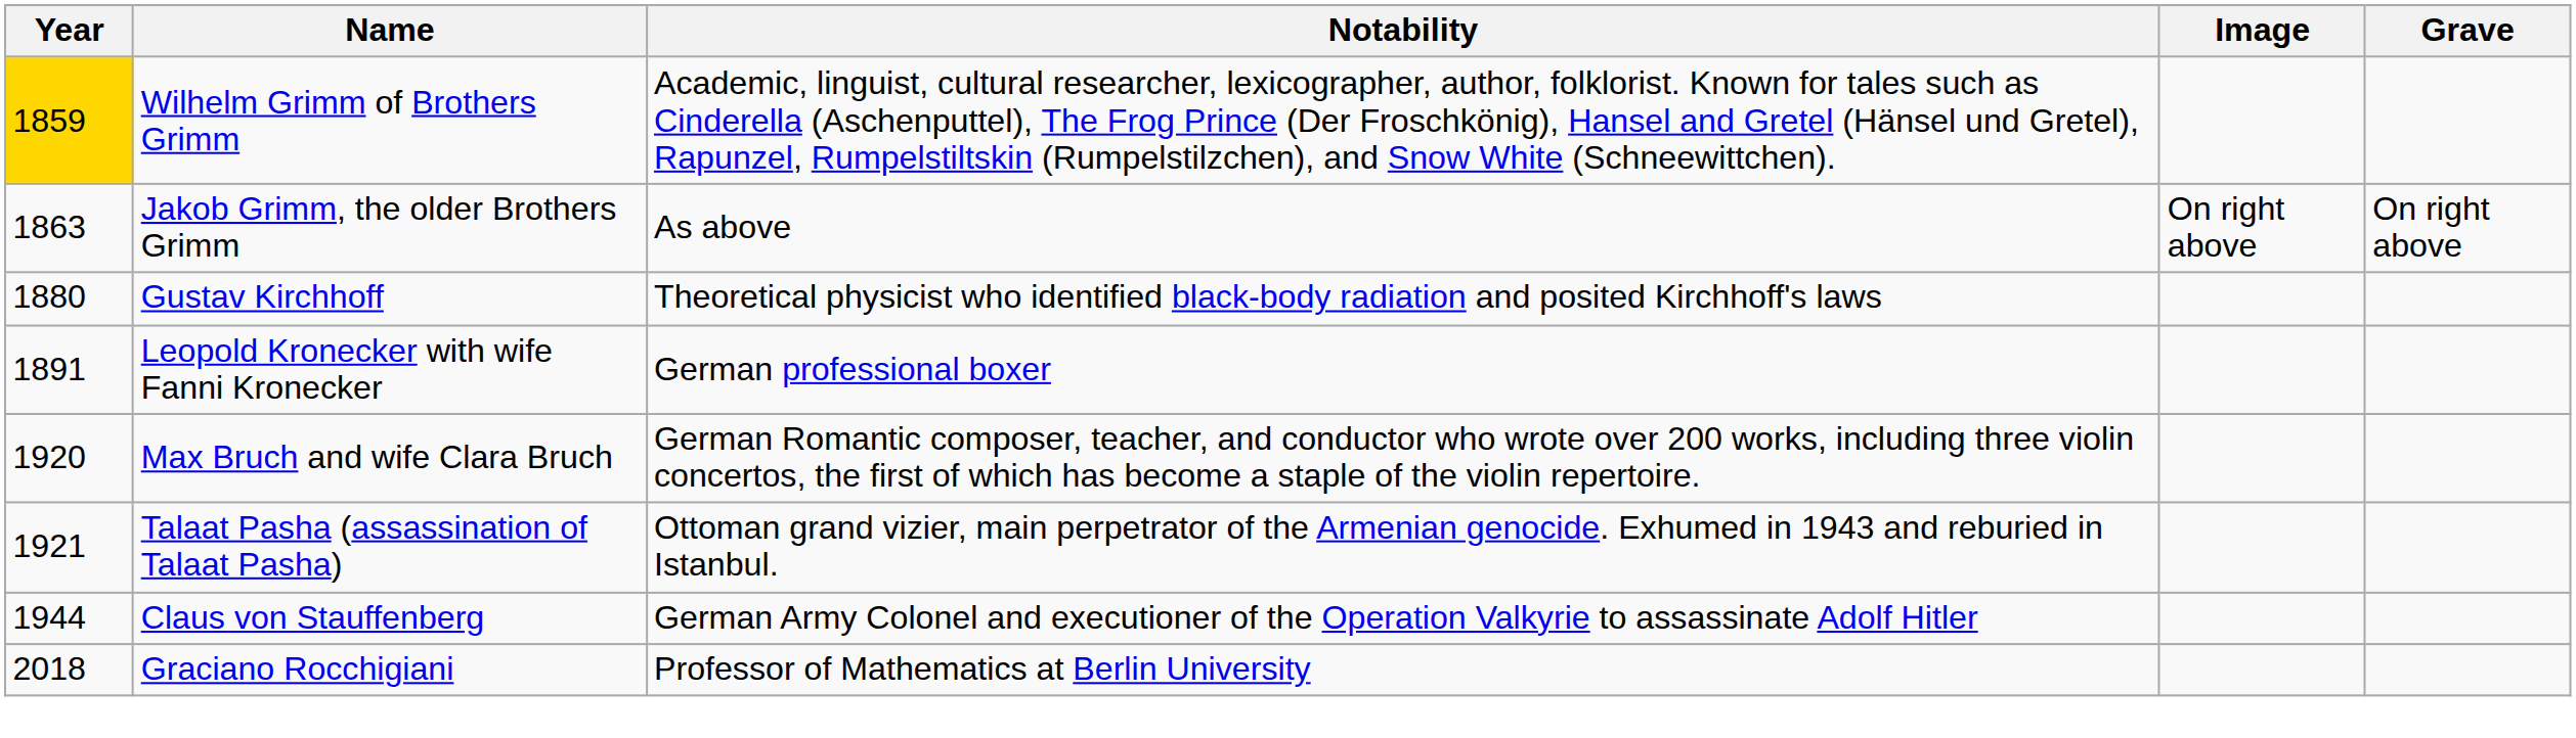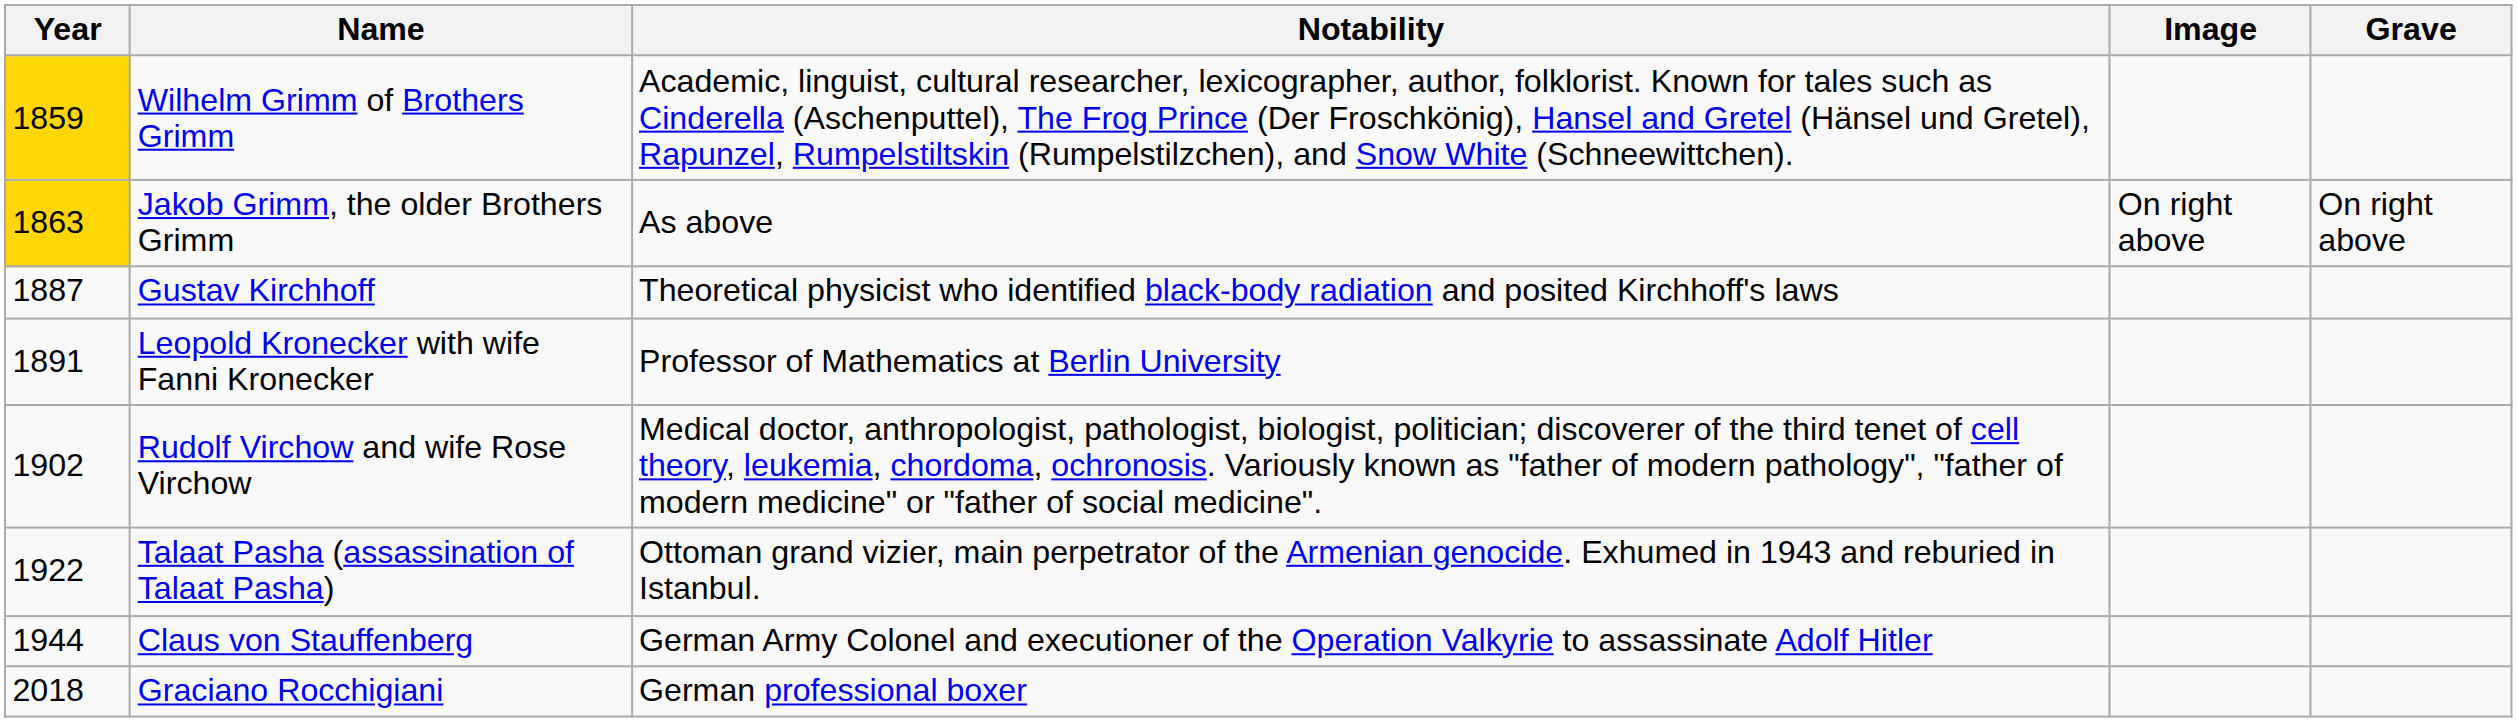 <table class="wikitable">
 <tr>
 <th width="5%">Year</th>
 <th width="20%">Name</th>
 <th width="59%">Notability</th>
 <th width="8%">Image</th>
 <th width="8%">Grave</th>
 </tr>
 <tr>
 <td style="background: gold;">1859</td>
 <td><a href='#'>Wilhelm Grimm</a> of <a href='#'>Brothers Grimm</a></td>
 <td>Academic, linguist, cultural researcher, lexicographer, author, folklorist. Known for tales such as <a href='#'>Cinderella</a>   (Aschenputtel), <a href='#'>The Frog Prince</a> (Der Froschkönig), <a href='#'>Hansel and Gretel</a> (Hänsel und Gretel), <a href='#'>Rapunzel</a>, <a href='#'>Rumpelstiltskin</a> (Rumpelstilzchen), and <a href='#'>Snow White</a> (Schneewittchen).</td>
 <td></td>
 <td></td>
 </tr>
 <tr>
-<td>1863</td>
+<td style="background: gold;">1863</td>
 <td><a href='#'>Jakob Grimm</a>, the older Brothers Grimm</td>
 <td>As above</td>
 <td>On right above</td>
 <td>On right above</td>
 </tr>
 <tr>
-<td>1880</td>
+<td>1887</td>
 <td><a href='#'>Gustav Kirchhoff</a></td>
 <td>Theoretical physicist who identified <a href='#'>black-body radiation</a> and posited Kirchhoff's laws</td>
 <td></td>
 <td></td>
 </tr>
 <tr>
 <td>1891</td>
 <td><a href='#'>Leopold Kronecker</a> with wife Fanni Kronecker</td>
-<td>German <a href='#'>professional boxer</a></td>
+<td>Professor of Mathematics at <a href='#'>Berlin University</a></td>
 <td></td>
 <td></td>
 </tr>
 <tr>
-<td>1920</td>
-<td><a href='#'>Max Bruch</a> and wife Clara Bruch</td>
-<td>German Romantic composer, teacher, and conductor who wrote over 200 works, including three violin concertos, the first of which has become a staple of the violin repertoire.</td>
+<td>1902</td>
+<td><a href='#'>Rudolf Virchow</a> and wife Rose Virchow</td>
+<td>Medical doctor, anthropologist, pathologist, biologist, politician; discoverer of the third tenet of <a href='#'>cell theory</a>, <a href='#'>leukemia</a>, <a href='#'>chordoma</a>, <a href='#'>ochronosis</a>. Variously known as "father of modern pathology", "father of modern medicine" or "father of social medicine".</td>
 <td></td>
 <td></td>
 </tr>
 <tr>
-<td>1921</td>
+<td>1922</td>
 <td><a href='#'>Talaat Pasha</a> (<a href='#'>assassination of Talaat Pasha</a>)</td>
 <td>Ottoman grand vizier, main perpetrator of the <a href='#'>Armenian genocide</a>. Exhumed in 1943 and reburied in Istanbul.</td>
 <td></td>
 </tr>
 <tr>
 <td>1944</td>
 <td><a href='#'>Claus von Stauffenberg</a></td>
 <td>German Army Colonel and executioner of the <a href='#'>Operation Valkyrie</a> to assassinate <a href='#'>Adolf Hitler</a></td>
 <td></td>
 <td></td>
 </tr>
 <tr>
 <td>2018</td>
 <td><a href='#'>Graciano Rocchigiani</a></td>
-<td>Professor of Mathematics at <a href='#'>Berlin University</a></td>
+<td>German <a href='#'>professional boxer</a></td>
 <td></td>
 <td></td>
 </tr>
 </table>
